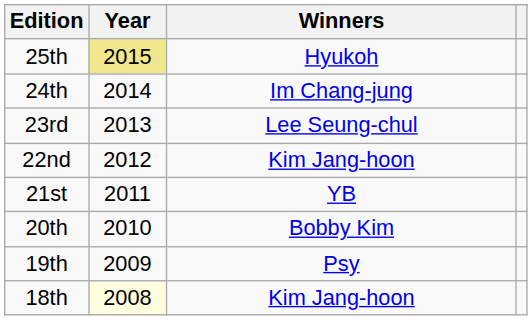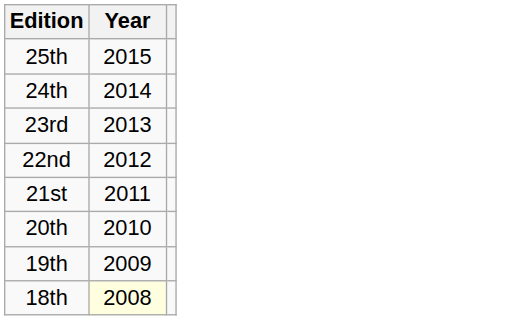 <table class="wikitable" style="text-align: center">
 <tr>
 <th width="50">Edition</th>
 <th width="50">Year</th>
-<th width="250">Winners</th>
 <th></th>
 </tr>
 <tr>
 <td>25th</td>
-<td style="background: khaki;">2015</td>
-<td><a href='#'>Hyukoh</a></td>
+<td>2015</td>
 <td style="text-align:center"></td>
 </tr>
 <tr>
 <td>24th</td>
 <td>2014</td>
-<td><a href='#'>Im Chang-jung</a></td>
 <td style="text-align:center"></td>
 </tr>
 <tr>
 <td>23rd</td>
 <td>2013</td>
-<td><a href='#'>Lee Seung-chul</a></td>
 <td style="text-align:center"></td>
 </tr>
 <tr>
 <td>22nd</td>
 <td>2012</td>
-<td><a href='#'>Kim Jang-hoon</a></td>
 <td></td>
 </tr>
 <tr>
 <td>21st</td>
 <td>2011</td>
-<td><a href='#'>YB</a></td>
 <td></td>
 </tr>
 <tr>
 <td>20th</td>
 <td>2010</td>
-<td><a href='#'>Bobby Kim</a></td>
 <td></td>
 </tr>
 <tr>
 <td>19th</td>
 <td>2009</td>
-<td><a href='#'>Psy</a></td>
 <td></td>
 </tr>
 <tr>
 <td>18th</td>
 <td style="background: lightyellow;">2008</td>
-<td><a href='#'>Kim Jang-hoon</a></td>
 <td></td>
 </tr>
 </table>
